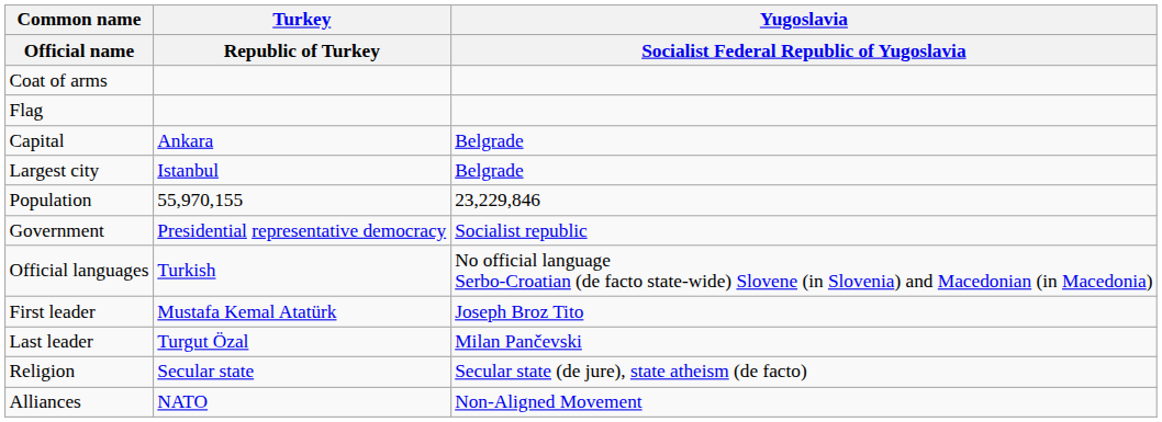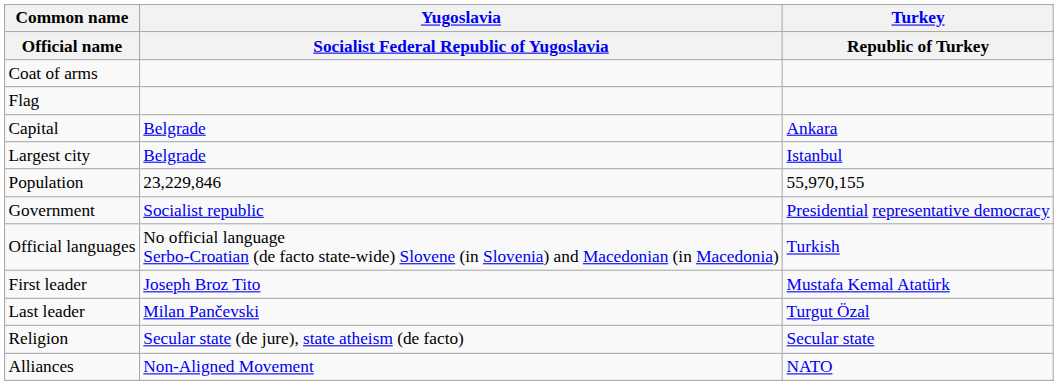 <table class="wikitable">
 <tr>
 <th>Common name</th>
+<th><a href='#'>Yugoslavia</a></th>
 <th><a href='#'>Turkey</a></th>
-<th><a href='#'>Yugoslavia</a></th>
 </tr>
 <tr>
 <th>Official name</th>
+<th><a href='#'>Socialist Federal Republic of Yugoslavia</a></th>
 <th>Republic of Turkey</th>
-<th><a href='#'>Socialist Federal Republic of Yugoslavia</a></th>
 </tr>
 <tr>
 <td>Coat of arms</td>
 <td></td>
 <td></td>
 </tr>
 <tr>
 <td>Flag</td>
 <td></td>
 <td></td>
 </tr>
 <tr>
 <td>Capital</td>
+<td><a href='#'>Belgrade</a></td>
 <td><a href='#'>Ankara</a></td>
-<td><a href='#'>Belgrade</a></td>
 </tr>
 <tr>
 <td>Largest city</td>
+<td><a href='#'>Belgrade</a></td>
 <td><a href='#'>Istanbul</a></td>
-<td><a href='#'>Belgrade</a></td>
 </tr>
 <tr>
 <td>Population</td>
+<td>23,229,846</td>
 <td>55,970,155</td>
-<td>23,229,846</td>
 </tr>
 <tr>
 <td>Government</td>
+<td><a href='#'>Socialist republic</a></td>
 <td><a href='#'>Presidential</a> <a href='#'>representative democracy</a></td>
-<td><a href='#'>Socialist republic</a></td>
 </tr>
 <tr>
 <td>Official languages</td>
+<td>No official language<br><a href='#'>Serbo-Croatian</a> (de facto state-wide) <a href='#'>Slovene</a> (in <a href='#'>Slovenia</a>) and <a href='#'>Macedonian</a> (in <a href='#'>Macedonia</a>)</td>
 <td><a href='#'>Turkish</a></td>
-<td>No official language<br><a href='#'>Serbo-Croatian</a> (de facto state-wide) <a href='#'>Slovene</a> (in <a href='#'>Slovenia</a>) and <a href='#'>Macedonian</a> (in <a href='#'>Macedonia</a>)</td>
 </tr>
 <tr>
 <td>First leader</td>
+<td><a href='#'>Joseph Broz Tito</a></td>
 <td><a href='#'>Mustafa Kemal Atatürk</a></td>
-<td><a href='#'>Joseph Broz Tito</a></td>
 </tr>
 <tr>
 <td>Last leader</td>
+<td><a href='#'>Milan Pančevski</a></td>
 <td><a href='#'>Turgut Özal</a></td>
-<td><a href='#'>Milan Pančevski</a></td>
 </tr>
 <tr>
 <td>Religion</td>
+<td><a href='#'>Secular state</a> (de jure), <a href='#'>state atheism</a> (de facto)</td>
 <td><a href='#'>Secular state</a></td>
-<td><a href='#'>Secular state</a> (de jure), <a href='#'>state atheism</a> (de facto)</td>
 </tr>
 <tr>
 <td>Alliances</td>
+<td><a href='#'>Non-Aligned Movement</a></td>
 <td><a href='#'>NATO</a></td>
-<td><a href='#'>Non-Aligned Movement</a></td>
 </tr>
 </table>
